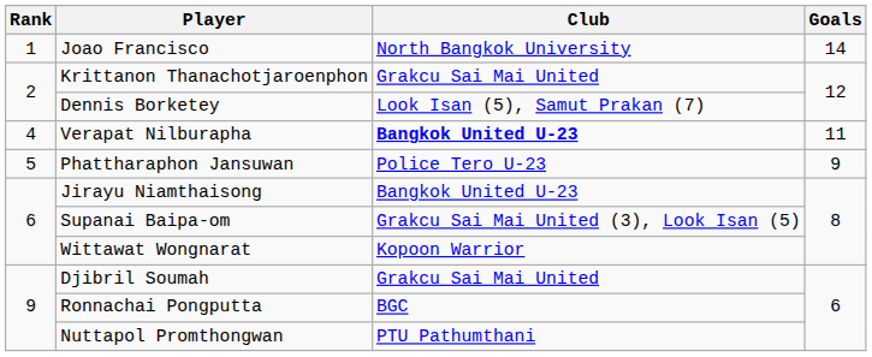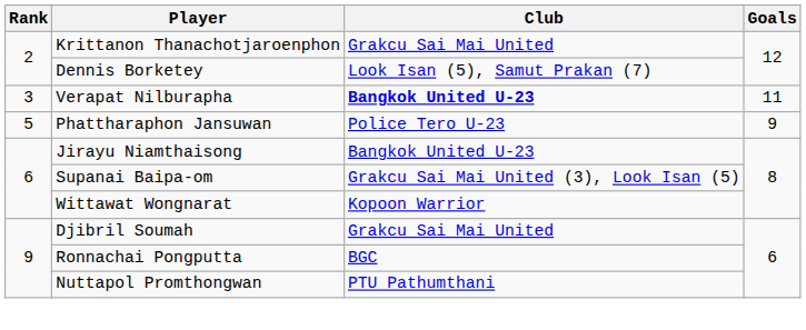 <table class="wikitable" style="text-align:center">
 <tr>
 <th>Rank</th>
 <th>Player</th>
 <th>Club</th>
 <th>Goals</th>
-</tr>
-<tr>
-<td>1</td>
-<td align="left"> Joao Francisco</td>
-<td align="left"><a href='#'>North Bangkok University</a></td>
-<td>14</td>
 </tr>
 <tr>
 <td rowspan="2">2</td>
 <td align="left"> Krittanon Thanachotjaroenphon</td>
 <td align="left"><a href='#'>Grakcu Sai Mai United</a></td>
 <td rowspan="2">12</td>
 </tr>
 <tr>
 <td align="left"> Dennis Borketey</td>
 <td align="left"><a href='#'>Look Isan</a> (5), <a href='#'>Samut Prakan</a> (7)</td>
 </tr>
 <tr>
-<td>4</td>
+<td>3</td>
 <td align="left"> Verapat Nilburapha</td>
 <td align="left"><strong><a href='#'>Bangkok United U-23</a></strong></td>
 <td>11</td>
 </tr>
 <tr>
 <td>5</td>
 <td align="left"> Phattharaphon Jansuwan</td>
 <td align="left"><a href='#'>Police Tero U-23</a></td>
 <td>9</td>
 </tr>
 <tr>
 <td rowspan="3">6</td>
 <td align="left"> Jirayu Niamthaisong</td>
 <td align="left"><a href='#'>Bangkok United U-23</a></td>
 <td rowspan="3">8</td>
 </tr>
 <tr>
 <td align="left"> Supanai Baipa-om</td>
 <td align="left"><a href='#'>Grakcu Sai Mai United</a> (3), <a href='#'>Look Isan</a> (5)</td>
 </tr>
 <tr>
 <td align="left"> Wittawat Wongnarat</td>
 <td align="left"><a href='#'>Kopoon Warrior</a></td>
 </tr>
 <tr>
 <td rowspan="3">9</td>
 <td align="left"> Djibril Soumah</td>
 <td align="left"><a href='#'>Grakcu Sai Mai United</a></td>
 <td rowspan="3">6</td>
 </tr>
 <tr>
 <td align="left"> Ronnachai Pongputta</td>
 <td align="left"><a href='#'>BGC</a></td>
 </tr>
 <tr>
 <td align="left"> Nuttapol Promthongwan</td>
 <td align="left"><a href='#'>PTU Pathumthani</a></td>
 </tr>
 </table>
